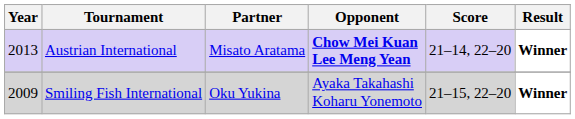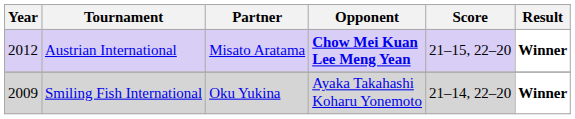 <table class="sortable wikitable" style="font-size: 90%;">
 <tr>
 <th>Year</th>
 <th>Tournament</th>
 <th>Partner</th>
 <th>Opponent</th>
 <th>Score</th>
 <th>Result</th>
 </tr>
 <tr style="background:#D8CEF6">
-<td align="center">2013</td>
+<td align="center">2012</td>
 <td align="left"><a href='#'>Austrian International</a></td>
 <td align="left"> <a href='#'>Misato Aratama</a></td>
 <td align="left"><strong> <a href='#'>Chow Mei Kuan</a> <br>  <a href='#'>Lee Meng Yean</a></strong></td>
-<td align="left">21–14, 22–20</td>
+<td align="left">21–15, 22–20</td>
 <td style="text-align:left; background:white"> <strong>Winner</strong></td>
 </tr>
 <tr>
 </tr>
 <tr style="background:#D5D5D5">
 <td align="center">2009</td>
 <td align="left"><a href='#'>Smiling Fish International</a></td>
 <td align="left"> <a href='#'>Oku Yukina</a></td>
 <td align="left"> <a href='#'>Ayaka Takahashi</a> <br>  <a href='#'>Koharu Yonemoto</a></td>
-<td align="left">21–15, 22–20</td>
+<td align="left">21–14, 22–20</td>
 <td style="text-align:left; background:white"> <strong>Winner</strong></td>
 </tr>
 </table>
